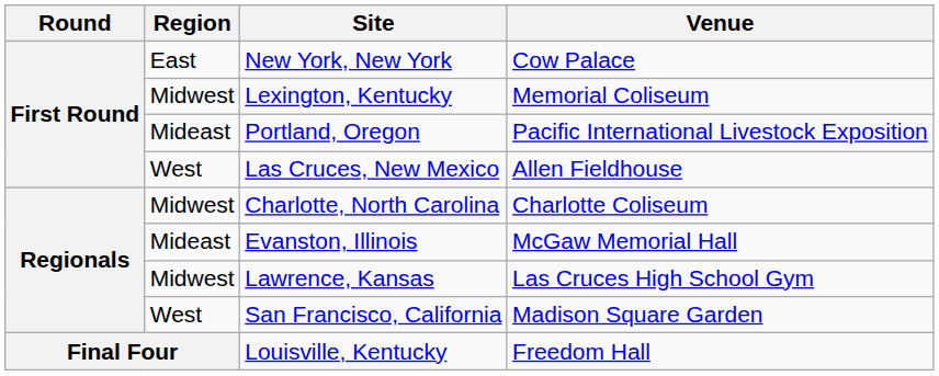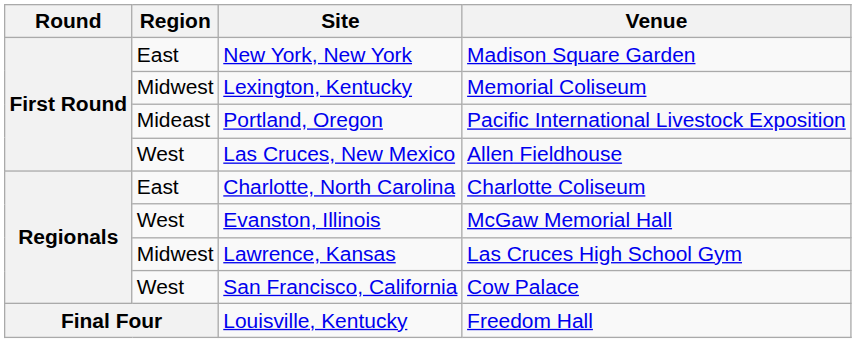 <table class="wikitable">
 <tr>
 <th>Round</th>
 <th>Region</th>
 <th>Site</th>
 <th>Venue</th>
 </tr>
 <tr>
 <th rowspan="4">First Round</th>
 <td>East</td>
 <td><a href='#'>New York, New York</a></td>
-<td><a href='#'>Cow Palace</a></td>
+<td><a href='#'>Madison Square Garden</a></td>
 </tr>
 <tr>
 <td>Midwest</td>
 <td><a href='#'>Lexington, Kentucky</a></td>
 <td><a href='#'>Memorial Coliseum</a></td>
 </tr>
 <tr>
 <td>Mideast</td>
 <td><a href='#'>Portland, Oregon</a></td>
 <td><a href='#'>Pacific International Livestock Exposition</a></td>
 </tr>
 <tr>
 <td>West</td>
 <td><a href='#'>Las Cruces, New Mexico</a></td>
 <td><a href='#'>Allen Fieldhouse</a></td>
 </tr>
 <tr>
 <th rowspan="4">Regionals</th>
-<td>Midwest</td>
+<td>East</td>
 <td><a href='#'>Charlotte, North Carolina</a></td>
 <td><a href='#'>Charlotte Coliseum</a></td>
 </tr>
 <tr>
-<td>Mideast</td>
+<td>West</td>
 <td><a href='#'>Evanston, Illinois</a></td>
 <td><a href='#'>McGaw Memorial Hall</a></td>
 </tr>
 <tr>
 <td>Midwest</td>
 <td><a href='#'>Lawrence, Kansas</a></td>
 <td><a href='#'>Las Cruces High School Gym</a></td>
 </tr>
 <tr>
 <td>West</td>
 <td><a href='#'>San Francisco, California</a></td>
-<td><a href='#'>Madison Square Garden</a></td>
+<td><a href='#'>Cow Palace</a></td>
 </tr>
 <tr>
 <th colspan="2">Final Four</th>
 <td><a href='#'>Louisville, Kentucky</a></td>
 <td><a href='#'>Freedom Hall</a></td>
 </tr>
 </table>
